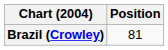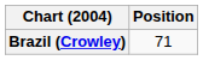 <table class="wikitable plainrowheaders" style="text-align:center">
 <tr>
 <th scope="col">Chart (2004)</th>
 <th scope="col">Position</th>
 </tr>
 <tr>
 <th scope="row">Brazil (<a href='#'>Crowley</a>)</th>
-<td>81</td>
+<td>71</td>
 </tr>
 </table>
